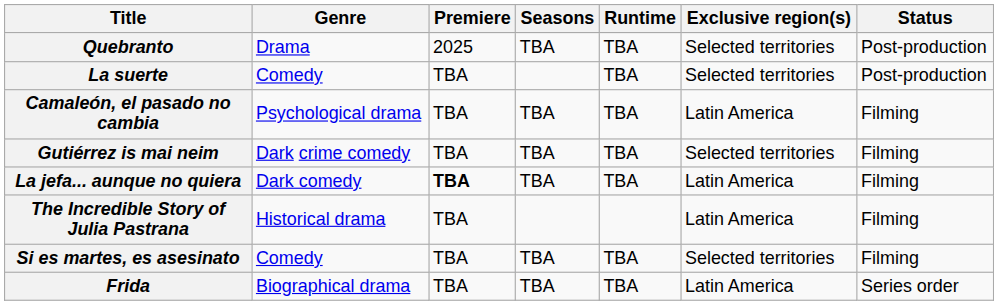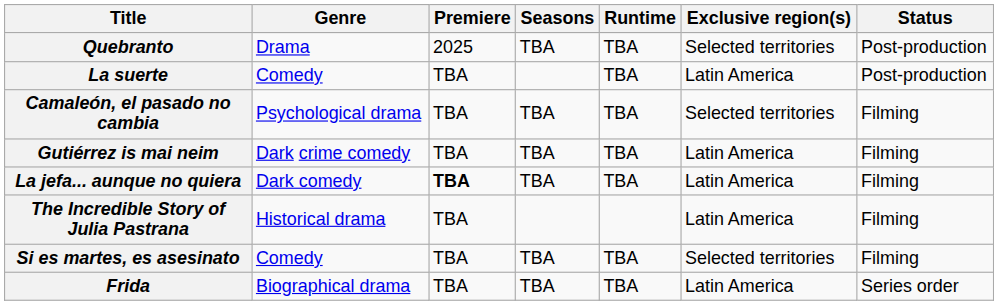 <table class="wikitable plainrowheaders sortable" style="width:100%;">
 <tr>
 <th scope="col" style="width:25%;">Title</th>
 <th>Genre</th>
 <th>Premiere</th>
 <th>Seasons</th>
 <th>Runtime</th>
 <th>Exclusive region(s)</th>
 <th>Status</th>
 </tr>
 <tr>
 <th scope="row"><em>Quebranto</em></th>
 <td><a href='#'>Drama</a></td>
 <td>2025</td>
 <td>TBA</td>
 <td>TBA</td>
 <td>Selected territories</td>
 <td>Post-production</td>
 </tr>
 <tr>
 <th scope="row"><em>La suerte</em></th>
 <td><a href='#'>Comedy</a></td>
 <td>TBA</td>
 <td></td>
 <td>TBA</td>
-<td>Selected territories</td>
+<td>Latin America</td>
 <td>Post-production</td>
 </tr>
 <tr>
 <th scope="row"><em>Camaleón, el pasado no cambia</em></th>
 <td><a href='#'>Psychological drama</a></td>
 <td>TBA</td>
 <td>TBA</td>
 <td>TBA</td>
-<td>Latin America</td>
+<td>Selected territories</td>
 <td>Filming</td>
 </tr>
 <tr>
 <th scope="row"><em>Gutiérrez is mai neim</em></th>
 <td><a href='#'>Dark</a> <a href='#'>crime comedy</a></td>
 <td>TBA</td>
 <td>TBA</td>
 <td>TBA</td>
-<td>Selected territories</td>
+<td>Latin America</td>
 <td>Filming</td>
 </tr>
 <tr>
 <th scope="row"><em>La jefa... aunque no quiera</em></th>
 <td><a href='#'>Dark comedy</a></td>
 <td><strong>TBA</strong></td>
 <td>TBA</td>
 <td>TBA</td>
 <td>Latin America</td>
 <td>Filming</td>
 </tr>
 <tr>
 <th scope="row"><em>The Incredible Story of Julia Pastrana</em></th>
 <td><a href='#'>Historical drama</a></td>
 <td>TBA</td>
 <td></td>
 <td></td>
 <td>Latin America</td>
 <td>Filming</td>
 </tr>
 <tr>
 <th scope="row"><em>Si es martes, es asesinato</em></th>
 <td><a href='#'>Comedy</a></td>
 <td>TBA</td>
 <td>TBA</td>
 <td>TBA</td>
 <td>Selected territories</td>
 <td>Filming</td>
 </tr>
 <tr>
 <th scope="row"><em>Frida</em></th>
 <td><a href='#'>Biographical drama</a></td>
 <td>TBA</td>
 <td>TBA</td>
 <td>TBA</td>
 <td>Latin America</td>
 <td>Series order</td>
 </tr>
 </table>
